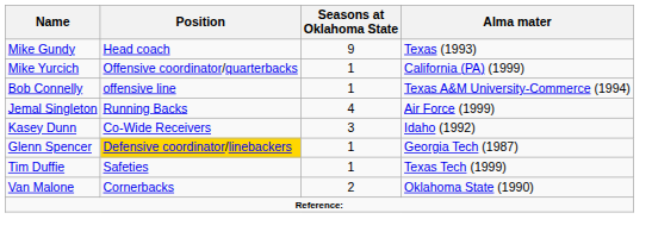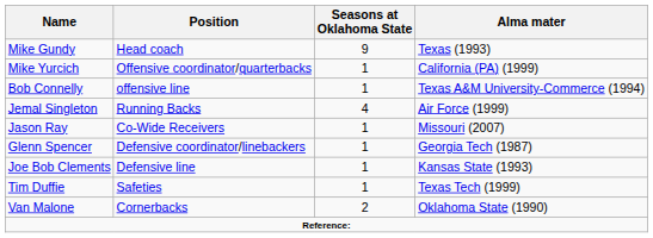 <table class="wikitable" border="1" style="font-size:90%;">
 <tr>
 <th>Name</th>
 <th>Position</th>
 <th>Seasons at<br>Oklahoma State</th>
 <th>Alma mater</th>
 </tr>
 <tr>
 <td><a href='#'>Mike Gundy</a></td>
 <td><a href='#'>Head coach</a></td>
 <td align=center>9</td>
 <td><a href='#'>Texas</a> (1993)</td>
 </tr>
 <tr>
 <td><a href='#'>Mike Yurcich</a></td>
 <td><a href='#'>Offensive coordinator</a>/<a href='#'>quarterbacks</a></td>
 <td align=center>1</td>
 <td><a href='#'>California (PA)</a> (1999)</td>
 </tr>
 <tr>
 <td><a href='#'>Bob Connelly</a></td>
 <td><a href='#'>offensive line</a></td>
 <td align=center>1</td>
 <td><a href='#'>Texas A&M University-Commerce</a> (1994)</td>
 </tr>
 <tr>
 <td><a href='#'>Jemal Singleton</a></td>
 <td><a href='#'>Running Backs</a></td>
 <td align=center>4</td>
 <td><a href='#'>Air Force</a> (1999)</td>
 </tr>
 <tr>
-<td><a href='#'>Kasey Dunn</a></td>
+<td><a href='#'>Jason Ray</a></td>
 <td><a href='#'>Co-Wide Receivers</a></td>
-<td align=center>3</td>
-<td><a href='#'>Idaho</a> (1992)</td>
+<td align=center>1</td>
+<td><a href='#'>Missouri</a> (2007)</td>
 </tr>
 <tr>
 <td><a href='#'>Glenn Spencer</a></td>
-<td style="background: gold;"><a href='#'>Defensive coordinator</a>/<a href='#'>linebackers</a></td>
+<td><a href='#'>Defensive coordinator</a>/<a href='#'>linebackers</a></td>
 <td align=center>1</td>
 <td><a href='#'>Georgia Tech</a> (1987)</td>
+</tr>
+<tr>
+<td><a href='#'>Joe Bob Clements</a></td>
+<td><a href='#'>Defensive line</a></td>
+<td align=center>1</td>
+<td><a href='#'>Kansas State</a> (1993)</td>
 </tr>
 <tr>
 <td><a href='#'>Tim Duffie</a></td>
 <td><a href='#'>Safeties</a></td>
 <td align=center>1</td>
 <td><a href='#'>Texas Tech</a> (1999)</td>
 </tr>
 <tr>
 <td><a href='#'>Van Malone</a></td>
 <td><a href='#'>Cornerbacks</a></td>
 <td align=center>2</td>
 <td><a href='#'>Oklahoma State</a> (1990)</td>
 </tr>
 <tr>
 <td colspan="4" style="font-size: 8pt" align="center"><strong>Reference:</strong></td>
 </tr>
 </table>
